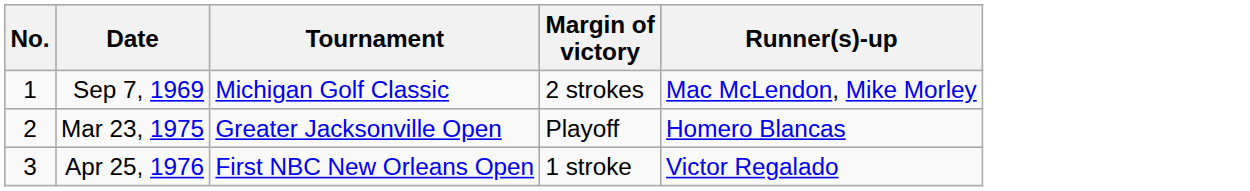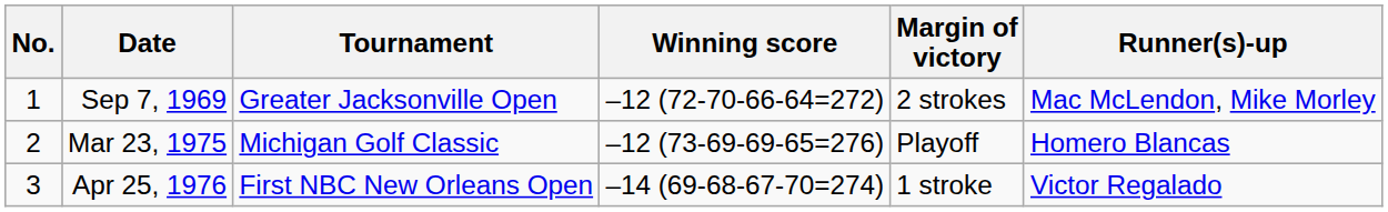 <table class="wikitable" style="font-size:95%;">
 <tr>
 <th>No.</th>
 <th>Date</th>
 <th>Tournament</th>
+<th>Winning score</th>
 <th>Margin of<br>victory</th>
 <th>Runner(s)-up</th>
 </tr>
 <tr>
 <td align=center>1</td>
 <td align=right>Sep 7, <a href='#'>1969</a></td>
-<td><a href='#'>Michigan Golf Classic</a></td>
+<td><a href='#'>Greater Jacksonville Open</a></td>
+<td>–12 (72-70-66-64=272)</td>
 <td>2 strokes</td>
 <td> <a href='#'>Mac McLendon</a>,  <a href='#'>Mike Morley</a></td>
 </tr>
 <tr>
 <td align=center>2</td>
 <td align=right>Mar 23, <a href='#'>1975</a></td>
-<td><a href='#'>Greater Jacksonville Open</a></td>
+<td><a href='#'>Michigan Golf Classic</a></td>
+<td>–12 (73-69-69-65=276)</td>
 <td>Playoff</td>
 <td> <a href='#'>Homero Blancas</a></td>
 </tr>
 <tr>
 <td align=center>3</td>
 <td align=right>Apr 25, <a href='#'>1976</a></td>
 <td><a href='#'>First NBC New Orleans Open</a></td>
+<td>–14 (69-68-67-70=274)</td>
 <td>1 stroke</td>
 <td> <a href='#'>Victor Regalado</a></td>
 </tr>
 </table>
